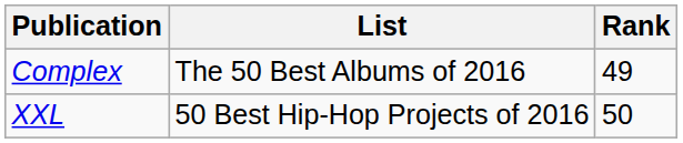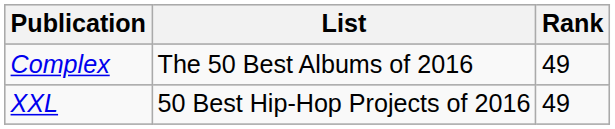 <table class="sortable wikitable">
 <tr>
 <th>Publication</th>
 <th>List</th>
 <th>Rank</th>
 </tr>
 <tr>
 <td><em><a href='#'>Complex</a></em></td>
 <td>The 50 Best Albums of 2016</td>
 <td>49</td>
 </tr>
 <tr>
 <td><em><a href='#'>XXL</a></em></td>
 <td>50 Best Hip-Hop Projects of 2016</td>
-<td>50</td>
+<td>49</td>
 </tr>
 </table>
